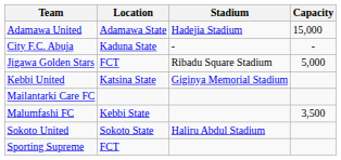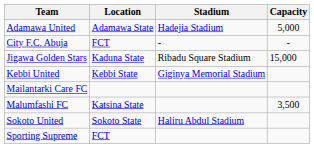 <table class="wikitable sortable">
 <tr>
 <th>Team</th>
 <th>Location</th>
 <th>Stadium</th>
 <th>Capacity</th>
 </tr>
 <tr>
 <td><a href='#'>Adamawa United</a></td>
 <td><a href='#'>Adamawa State</a></td>
 <td><a href='#'>Hadejia Stadium</a></td>
-<td>15,000</td>
+<td align="center">5,000</td>
 </tr>
 <tr>
 <td><a href='#'>City F.C. Abuja</a></td>
-<td><a href='#'>Kaduna State</a></td>
+<td><a href='#'>FCT</a></td>
 <td>-</td>
 <td align="center">-</td>
 </tr>
 <tr>
 <td><a href='#'>Jigawa Golden Stars</a></td>
-<td><a href='#'>FCT</a></td>
+<td><a href='#'>Kaduna State</a></td>
 <td>Ribadu Square Stadium</td>
-<td align="center">5,000</td>
+<td>15,000</td>
 </tr>
 <tr>
 <td><a href='#'>Kebbi United</a></td>
-<td><a href='#'>Katsina State</a></td>
+<td><a href='#'>Kebbi State</a></td>
 <td><a href='#'>Giginya Memorial Stadium</a></td>
 <td></td>
 </tr>
 <tr>
 <td><a href='#'>Mailantarki Care FC</a></td>
 <td></td>
 <td></td>
 <td></td>
 </tr>
 <tr>
 <td><a href='#'>Malumfashi FC</a></td>
-<td><a href='#'>Kebbi State</a></td>
+<td><a href='#'>Katsina State</a></td>
 <td></td>
 <td align="center">3,500</td>
 </tr>
 <tr>
 <td><a href='#'>Sokoto United</a></td>
 <td><a href='#'>Sokoto State</a></td>
 <td><a href='#'>Haliru Abdul Stadium</a></td>
 <td></td>
 </tr>
 <tr>
 <td><a href='#'>Sporting Supreme</a></td>
 <td><a href='#'>FCT</a></td>
 <td></td>
 <td></td>
 </tr>
 </table>
